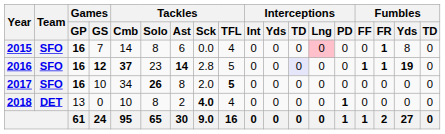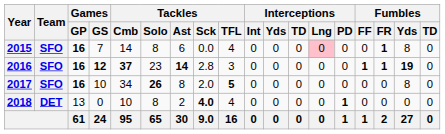 <table class="wikitable" style="text-align:center">
 <tr>
 <th rowspan="2">Year</th>
 <th rowspan="2">Team</th>
 <th colspan="2">Games</th>
 <th colspan="5">Tackles</th>
 <th colspan="5">Interceptions</th>
 <th colspan="4">Fumbles</th>
 </tr>
 <tr>
 <th>GP</th>
 <th>GS</th>
 <th>Cmb</th>
 <th>Solo</th>
 <th>Ast</th>
 <th>Sck</th>
 <th>TFL</th>
 <th>Int</th>
 <th>Yds</th>
 <th>TD</th>
 <th>Lng</th>
 <th>PD</th>
 <th>FF</th>
 <th>FR</th>
 <th>Yds</th>
 <th>TD</th>
 </tr>
 <tr>
 <th><a href='#'>2015</a></th>
 <th><a href='#'>SFO</a></th>
 <td><strong>16</strong></td>
 <td>7</td>
 <td>14</td>
 <td>8</td>
 <td>6</td>
 <td>0.0</td>
 <td>4</td>
 <td>0</td>
 <td>0</td>
 <td>0</td>
 <td style="background: pink;">0</td>
 <td>0</td>
 <td>0</td>
 <td><strong>1</strong></td>
 <td>8</td>
 <td>0</td>
 </tr>
 <tr>
 <th><a href='#'>2016</a></th>
 <th><a href='#'>SFO</a></th>
 <td><strong>16</strong></td>
 <td><strong>12</strong></td>
 <td><strong>37</strong></td>
 <td>23</td>
 <td><strong>14</strong></td>
 <td>2.8</td>
-<td>5</td>
+<td>3</td>
 <td>0</td>
 <td>0</td>
-<td style="background: lavender;">0</td>
+<td>0</td>
 <td>0</td>
 <td>0</td>
 <td><strong>1</strong></td>
 <td><strong>1</strong></td>
 <td><strong>19</strong></td>
 <td>0</td>
 </tr>
 <tr>
 <th><a href='#'>2017</a></th>
 <th><a href='#'>SFO</a></th>
 <td><strong>16</strong></td>
 <td>10</td>
 <td>34</td>
 <td><strong>26</strong></td>
 <td>8</td>
 <td>2.0</td>
 <td><strong>5</strong></td>
 <td>0</td>
 <td>0</td>
 <td>0</td>
 <td>0</td>
 <td>0</td>
 <td>0</td>
 <td>0</td>
-<td>0</td>
+<td>8</td>
 <td>0</td>
 </tr>
 <tr>
 <th><a href='#'>2018</a></th>
 <th><a href='#'>DET</a></th>
 <td>13</td>
 <td>0</td>
 <td>10</td>
 <td>8</td>
 <td>2</td>
 <td><strong>4.0</strong></td>
 <td>4</td>
 <td>0</td>
 <td>0</td>
 <td>0</td>
 <td>0</td>
 <td><strong>1</strong></td>
 <td>0</td>
 <td>0</td>
 <td>0</td>
 <td>0</td>
 </tr>
 <tr>
 <th colspan="2"></th>
 <th>61</th>
 <th>24</th>
 <th>95</th>
 <th>65</th>
 <th>30</th>
 <th>9.0</th>
 <th>16</th>
 <th>0</th>
 <th>0</th>
 <th>0</th>
 <th>0</th>
 <th>1</th>
 <th>1</th>
 <th>2</th>
 <th>27</th>
 <th>0</th>
 </tr>
 </table>
